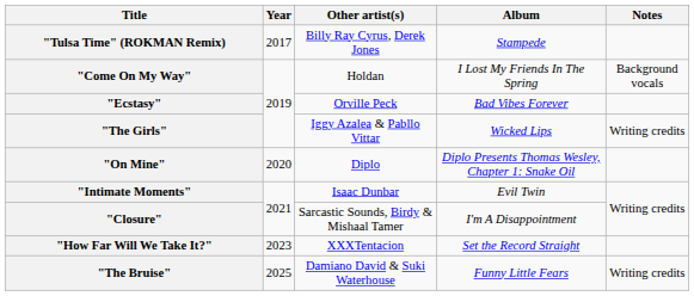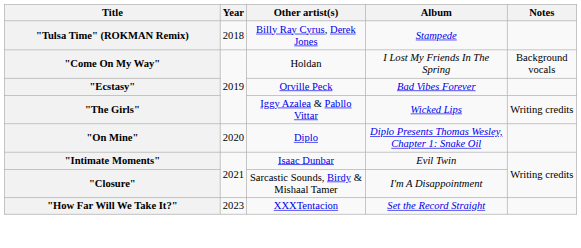 <table class="wikitable plainrowheaders" style="text-align:center;" border="1">
 <tr>
 <th scope="col" style="width:20em;">Title</th>
 <th scope="col">Year</th>
 <th scope="col">Other artist(s)</th>
 <th scope="col">Album</th>
 <th>Notes</th>
 </tr>
 <tr>
 <th scope="row">"Tulsa Time" (ROKMAN Remix)</th>
-<td>2017</td>
+<td>2018</td>
 <td><a href='#'>Billy Ray Cyrus</a>, <a href='#'>Derek Jones</a></td>
 <td><em><a href='#'>Stampede</a></em></td>
 <td></td>
 </tr>
 <tr>
 <th scope="row">"Come On My Way"</th>
 <td rowspan="3">2019</td>
 <td>Holdan</td>
 <td><em>I Lost My Friends In The Spring</em></td>
 <td>Background vocals</td>
 </tr>
 <tr>
 <th scope="row">"Ecstasy"</th>
 <td><a href='#'>Orville Peck</a></td>
 <td><em><a href='#'>Bad Vibes Forever</a></em></td>
 <td></td>
 </tr>
 <tr>
 <th scope="row">"The Girls"</th>
 <td><a href='#'>Iggy Azalea</a> & <a href='#'>Pabllo Vittar</a></td>
 <td><em><a href='#'>Wicked Lips</a></em></td>
 <td>Writing credits</td>
 </tr>
 <tr>
 <th scope="row">"On Mine"</th>
 <td>2020</td>
 <td><a href='#'>Diplo</a></td>
 <td><em><a href='#'>Diplo Presents Thomas Wesley, Chapter 1: Snake Oil</a></em></td>
 <td></td>
 </tr>
 <tr>
 <th scope="row">"Intimate Moments"</th>
 <td rowspan="2">2021</td>
 <td><a href='#'>Isaac Dunbar</a></td>
 <td><em>Evil Twin</em></td>
 <td rowspan="2">Writing credits</td>
 </tr>
 <tr>
 <th scope="row">"Closure"</th>
 <td>Sarcastic Sounds, <a href='#'>Birdy</a> & Mishaal Tamer</td>
 <td><em>I'm A Disappointment</em></td>
 </tr>
 <tr>
 <th scope="row">"How Far Will We Take It?"</th>
 <td>2023</td>
 <td><a href='#'>XXXTentacion</a></td>
 <td><em><a href='#'>Set the Record Straight</a></em></td>
 <td></td>
 </tr>
-<tr>
-<th scope="row">"The Bruise"</th>
-<td>2025</td>
-<td><a href='#'>Damiano David</a> & <a href='#'>Suki Waterhouse</a></td>
-<td><em><a href='#'>Funny Little Fears</a></em></td>
-<td>Writing credits</td>
-</tr>
 </table>
